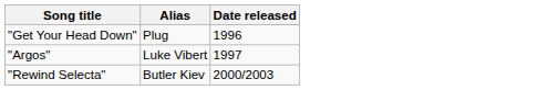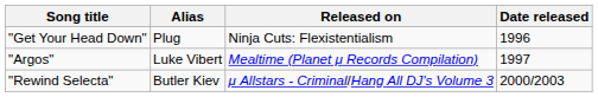 <table class="wikitable sortable" style="font-size: 95%">
 <tr>
 <th align="left">Song title</th>
 <th align="left">Alias</th>
+<th align="left">Released on</th>
 <th align="left">Date released</th>
 </tr>
 <tr>
 <td align="left">"Get Your Head Down"</td>
 <td align="left">Plug</td>
+<td align="left">Ninja Cuts: Flexistentialism</td>
 <td align="left">1996</td>
 </tr>
 <tr>
 <td align="left">"Argos"</td>
 <td align="left">Luke Vibert</td>
+<td align="left"><em><a href='#'>Mealtime (Planet μ Records Compilation)</a></em></td>
 <td align="left">1997</td>
 </tr>
 <tr>
 <td align="left">"Rewind Selecta"</td>
 <td align="left">Butler Kiev</td>
+<td align="left"><em><a href='#'>μ Allstars - Criminal</a></em>/<em><a href='#'>Hang All DJ's Volume 3</a></em></td>
 <td align="left">2000/2003</td>
 </tr>
 </table>
